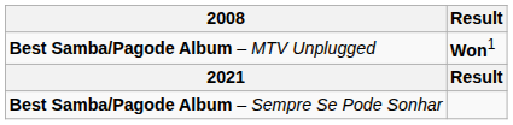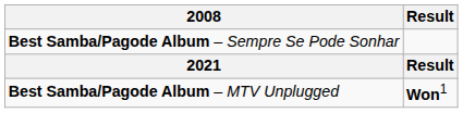 <table class="wikitable" border="1">
 <tr>
 <th>2008</th>
 <th>Result</th>
 </tr>
 <tr>
-<td><strong>Best Samba/Pagode Album</strong> – <em>MTV Unplugged</em></td>
-<td><strong>Won</strong><sup>1</sup></td>
+<td><strong>Best Samba/Pagode Album</strong> – <em>Sempre Se Pode Sonhar</em></td>
+<td><strong></strong></td>
 </tr>
 <tr>
 <th>2021</th>
 <th>Result</th>
 </tr>
 <tr>
-<td><strong>Best Samba/Pagode Album</strong> – <em>Sempre Se Pode Sonhar</em></td>
-<td><strong></strong></td>
+<td><strong>Best Samba/Pagode Album</strong> – <em>MTV Unplugged</em></td>
+<td><strong>Won</strong><sup>1</sup></td>
 </tr>
 </table>
